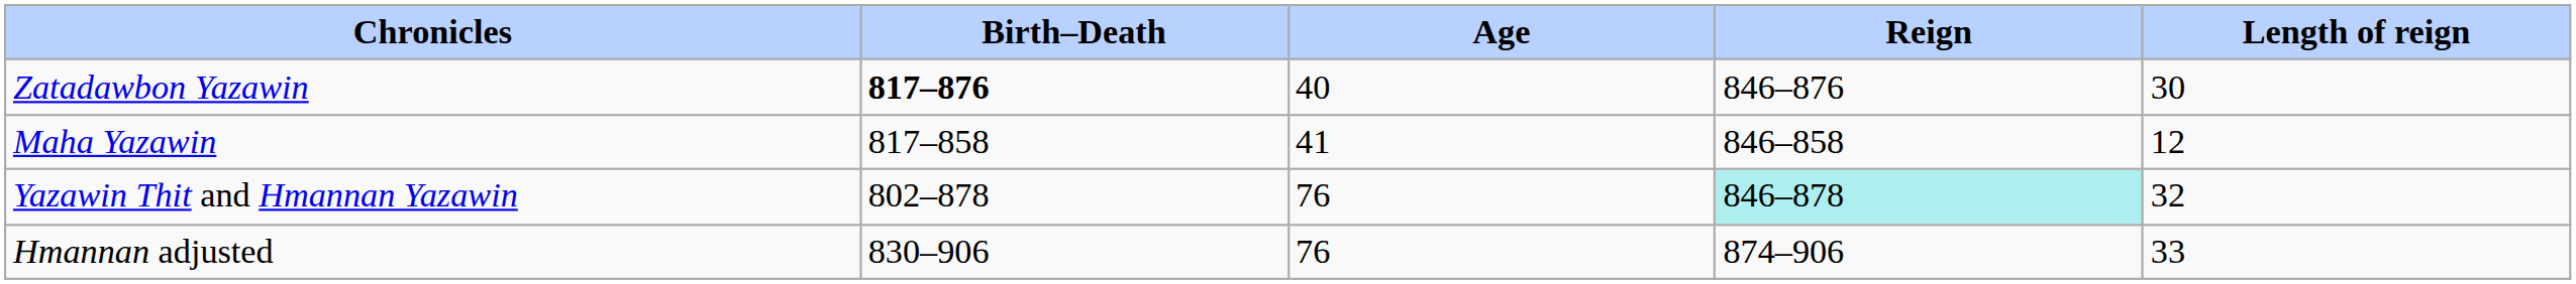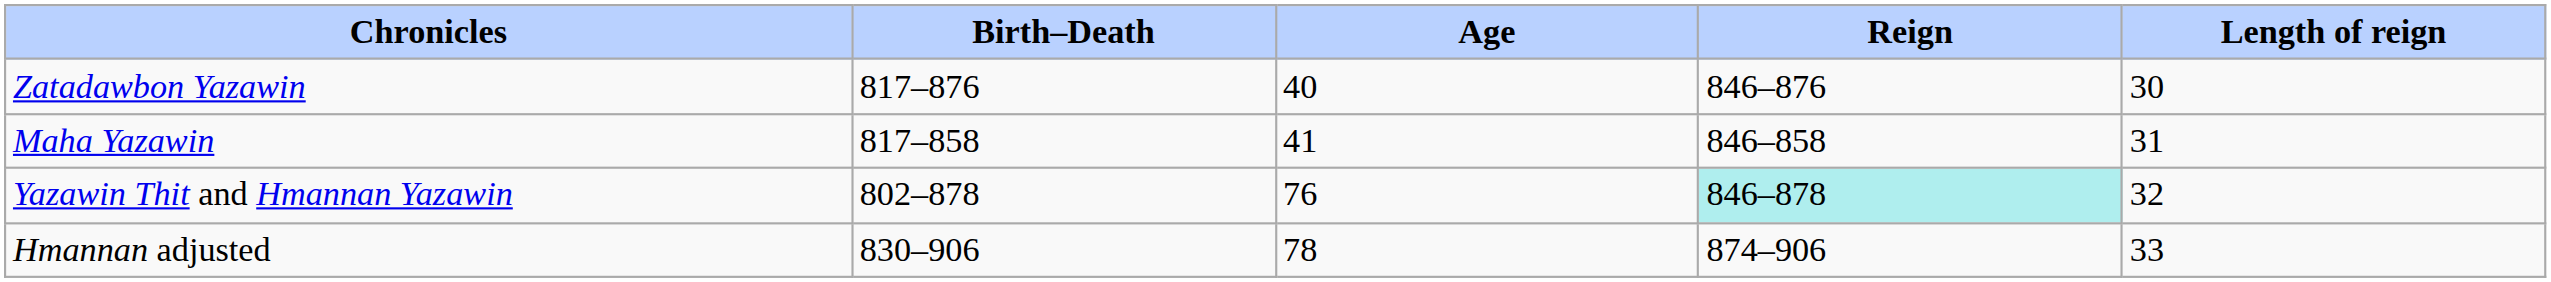 <table width=75% class="wikitable">
 <tr>
 <th style="background-color:#B9D1FF" width=20%>Chronicles</th>
 <th style="background-color:#B9D1FF" width=10%>Birth–Death</th>
 <th style="background-color:#B9D1FF" width=10%>Age</th>
 <th style="background-color:#B9D1FF" width=10%>Reign</th>
 <th style="background-color:#B9D1FF" width=10%>Length of reign</th>
 </tr>
 <tr>
 <td><em><a href='#'>Zatadawbon Yazawin</a></em></td>
-<td><strong>817–876</strong></td>
+<td>817–876</td>
 <td>40</td>
 <td>846–876</td>
 <td>30</td>
 </tr>
 <tr>
 <td><em><a href='#'>Maha Yazawin</a></em></td>
 <td>817–858</td>
 <td>41</td>
 <td>846–858</td>
-<td>12</td>
+<td>31</td>
 </tr>
 <tr>
 <td><em><a href='#'>Yazawin Thit</a></em> and <em><a href='#'>Hmannan Yazawin</a></em></td>
 <td>802–878</td>
 <td>76</td>
 <td style="background: paleturquoise;">846–878</td>
 <td>32</td>
 </tr>
 <tr>
 <td><em>Hmannan</em> adjusted</td>
 <td>830–906</td>
-<td>76</td>
+<td>78</td>
 <td>874–906</td>
 <td>33</td>
 </tr>
 </table>
